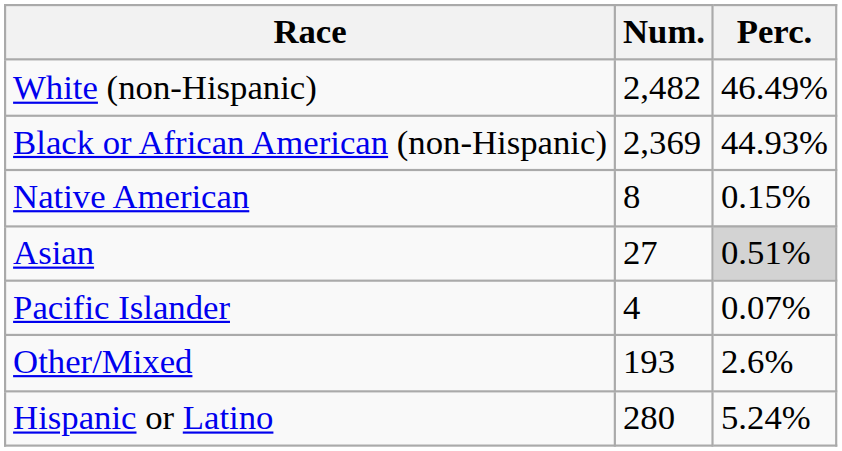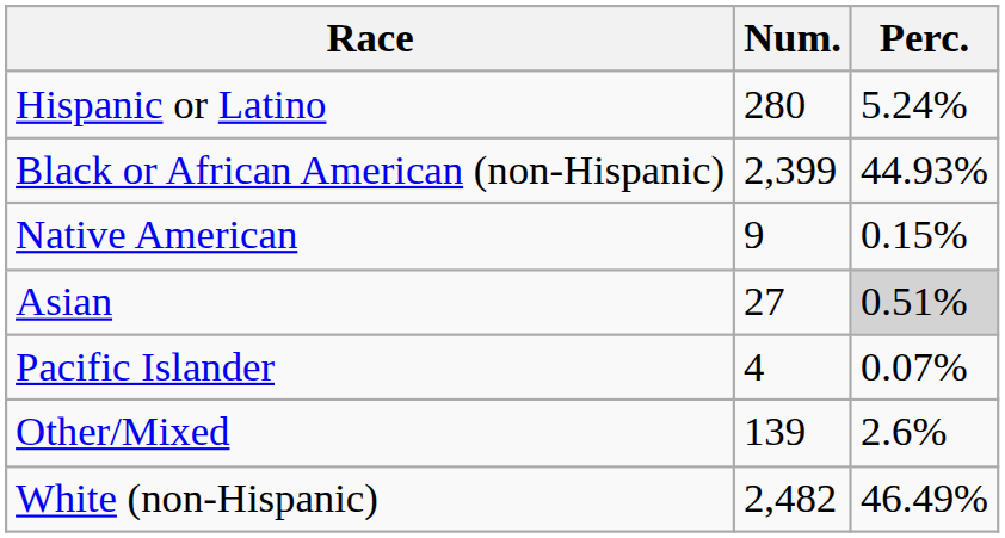 <table class="wikitable">
 <tr>
 <th>Race</th>
 <th>Num.</th>
 <th>Perc.</th>
 </tr>
 <tr>
-<td><a href='#'>White</a> (non-Hispanic)</td>
-<td>2,482</td>
-<td>46.49%</td>
+<td><a href='#'>Hispanic</a> or <a href='#'>Latino</a></td>
+<td>280</td>
+<td>5.24%</td>
 </tr>
 <tr>
 <td><a href='#'>Black or African American</a> (non-Hispanic)</td>
-<td>2,369</td>
+<td>2,399</td>
 <td>44.93%</td>
 </tr>
 <tr>
 <td><a href='#'>Native American</a></td>
-<td>8</td>
+<td>9</td>
 <td>0.15%</td>
 </tr>
 <tr>
 <td><a href='#'>Asian</a></td>
 <td>27</td>
 <td style="background: lightgrey;">0.51%</td>
 </tr>
 <tr>
 <td><a href='#'>Pacific Islander</a></td>
 <td>4</td>
 <td>0.07%</td>
 </tr>
 <tr>
 <td><a href='#'>Other/Mixed</a></td>
-<td>193</td>
+<td>139</td>
 <td>2.6%</td>
 </tr>
 <tr>
-<td><a href='#'>Hispanic</a> or <a href='#'>Latino</a></td>
-<td>280</td>
-<td>5.24%</td>
+<td><a href='#'>White</a> (non-Hispanic)</td>
+<td>2,482</td>
+<td>46.49%</td>
 </tr>
 </table>
